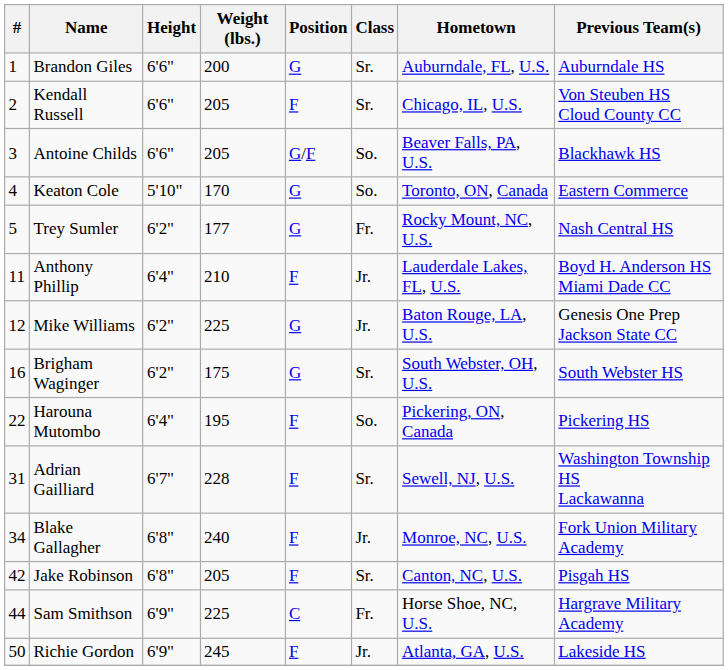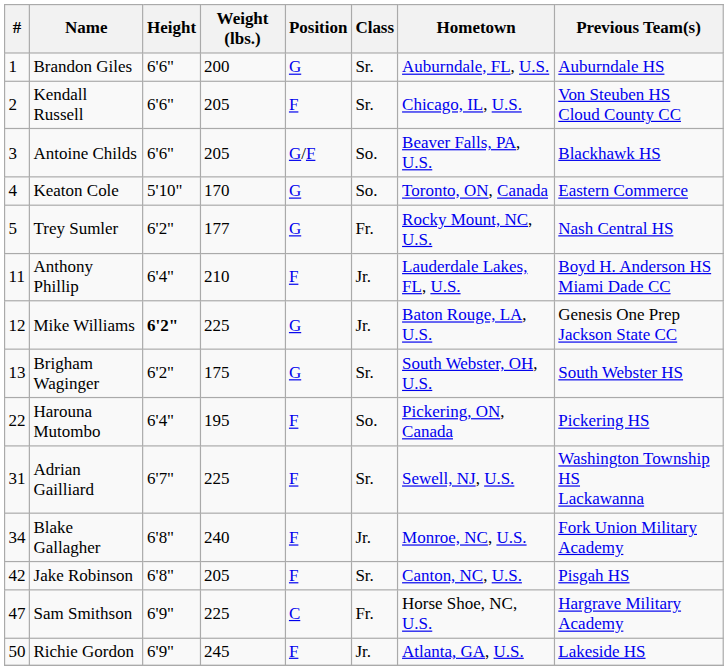 <table class="wikitable" style="font-size: 90%">
 <tr>
 <th>#</th>
 <th>Name</th>
 <th>Height</th>
 <th>Weight (lbs.)</th>
 <th>Position</th>
 <th>Class</th>
 <th>Hometown</th>
 <th>Previous Team(s)</th>
 </tr>
 <tr>
 <td>1</td>
 <td>Brandon Giles</td>
 <td>6'6"</td>
 <td>200</td>
 <td><a href='#'>G</a></td>
 <td>Sr.</td>
 <td><a href='#'>Auburndale, FL</a>, <a href='#'>U.S.</a></td>
 <td><a href='#'>Auburndale HS</a></td>
 </tr>
 <tr>
 <td>2</td>
 <td>Kendall Russell</td>
 <td>6'6"</td>
 <td>205</td>
 <td><a href='#'>F</a></td>
 <td>Sr.</td>
 <td><a href='#'>Chicago, IL</a>, <a href='#'>U.S.</a></td>
 <td><a href='#'>Von Steuben HS</a><br><a href='#'>Cloud County CC</a></td>
 </tr>
 <tr>
 <td>3</td>
 <td>Antoine Childs</td>
 <td>6'6"</td>
 <td>205</td>
 <td><a href='#'>G</a>/<a href='#'>F</a></td>
 <td>So.</td>
 <td><a href='#'>Beaver Falls, PA</a>, <a href='#'>U.S.</a></td>
 <td><a href='#'>Blackhawk HS</a></td>
 </tr>
 <tr>
 <td>4</td>
 <td>Keaton Cole</td>
 <td>5'10"</td>
 <td>170</td>
 <td><a href='#'>G</a></td>
 <td>So.</td>
 <td><a href='#'>Toronto, ON</a>, <a href='#'>Canada</a></td>
 <td><a href='#'>Eastern Commerce</a></td>
 </tr>
 <tr>
 <td>5</td>
 <td>Trey Sumler</td>
 <td>6'2"</td>
 <td>177</td>
 <td><a href='#'>G</a></td>
 <td>Fr.</td>
 <td><a href='#'>Rocky Mount, NC</a>, <a href='#'>U.S.</a></td>
 <td><a href='#'>Nash Central HS</a></td>
 </tr>
 <tr>
 <td>11</td>
 <td>Anthony Phillip</td>
 <td>6'4"</td>
 <td>210</td>
 <td><a href='#'>F</a></td>
 <td>Jr.</td>
 <td><a href='#'>Lauderdale Lakes, FL</a>, <a href='#'>U.S.</a></td>
 <td><a href='#'>Boyd H. Anderson HS</a><br><a href='#'>Miami Dade CC</a></td>
 </tr>
 <tr>
 <td>12</td>
 <td>Mike Williams</td>
-<td>6'2"</td>
+<td><strong>6'2"</strong></td>
 <td>225</td>
 <td><a href='#'>G</a></td>
 <td>Jr.</td>
 <td><a href='#'>Baton Rouge, LA</a>, <a href='#'>U.S.</a></td>
 <td>Genesis One Prep<br><a href='#'>Jackson State CC</a></td>
 </tr>
 <tr>
-<td>16</td>
+<td>13</td>
 <td>Brigham Waginger</td>
 <td>6'2"</td>
 <td>175</td>
 <td><a href='#'>G</a></td>
 <td>Sr.</td>
 <td><a href='#'>South Webster, OH</a>, <a href='#'>U.S.</a></td>
 <td><a href='#'>South Webster HS</a></td>
 </tr>
 <tr>
 <td>22</td>
 <td>Harouna Mutombo</td>
 <td>6'4"</td>
 <td>195</td>
 <td><a href='#'>F</a></td>
 <td>So.</td>
 <td><a href='#'>Pickering, ON</a>, <a href='#'>Canada</a></td>
 <td><a href='#'>Pickering HS</a></td>
 </tr>
 <tr>
 <td>31</td>
 <td>Adrian Gailliard</td>
 <td>6'7"</td>
-<td>228</td>
+<td>225</td>
 <td><a href='#'>F</a></td>
 <td>Sr.</td>
 <td><a href='#'>Sewell, NJ</a>, <a href='#'>U.S.</a></td>
 <td><a href='#'>Washington Township HS</a><br><a href='#'>Lackawanna</a></td>
 </tr>
 <tr>
 <td>34</td>
 <td>Blake Gallagher</td>
 <td>6'8"</td>
 <td>240</td>
 <td><a href='#'>F</a></td>
 <td>Jr.</td>
 <td><a href='#'>Monroe, NC</a>, <a href='#'>U.S.</a></td>
 <td><a href='#'>Fork Union Military Academy</a></td>
 </tr>
 <tr>
 <td>42</td>
 <td>Jake Robinson</td>
 <td>6'8"</td>
 <td>205</td>
 <td><a href='#'>F</a></td>
 <td>Sr.</td>
 <td><a href='#'>Canton, NC</a>, <a href='#'>U.S.</a></td>
 <td><a href='#'>Pisgah HS</a></td>
 </tr>
 <tr>
-<td>44</td>
+<td>47</td>
 <td>Sam Smithson</td>
 <td>6'9"</td>
 <td>225</td>
 <td><a href='#'>C</a></td>
 <td>Fr.</td>
 <td>Horse Shoe, NC, <a href='#'>U.S.</a></td>
 <td><a href='#'>Hargrave Military Academy</a></td>
 </tr>
 <tr>
 <td>50</td>
 <td>Richie Gordon</td>
 <td>6'9"</td>
 <td>245</td>
 <td><a href='#'>F</a></td>
 <td>Jr.</td>
 <td><a href='#'>Atlanta, GA</a>, <a href='#'>U.S.</a></td>
 <td><a href='#'>Lakeside HS</a></td>
 </tr>
 <tr>
 </tr>
 </table>
